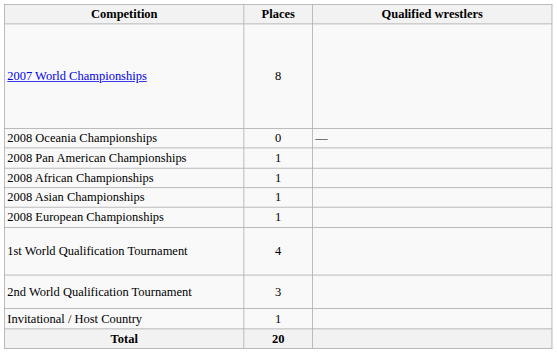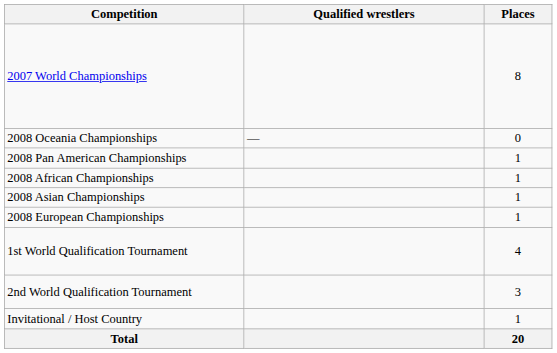 <table class = "wikitable">
 <tr>
 <th width=300>Competition</th>
+<th width=300>Qualified wrestlers</th>
 <th width=80>Places</th>
-<th width=300>Qualified wrestlers</th>
 </tr>
 <tr>
 <td><a href='#'>2007 World Championships</a></td>
+<td><br><br><br><br><br><br><br></td>
 <td align="center">8</td>
-<td><br><br><br><br><br><br><br></td>
 </tr>
 <tr>
 <td>2008 Oceania Championships</td>
+<td>—</td>
 <td align="center">0</td>
-<td>—</td>
 </tr>
 <tr>
 <td>2008 Pan American Championships</td>
+<td></td>
 <td align="center">1</td>
-<td></td>
 </tr>
 <tr>
 <td>2008 African Championships</td>
+<td></td>
 <td align="center">1</td>
-<td></td>
 </tr>
 <tr>
 <td>2008 Asian Championships</td>
+<td></td>
 <td align="center">1</td>
-<td></td>
 </tr>
 <tr>
 <td>2008 European Championships</td>
+<td></td>
 <td align="center">1</td>
-<td></td>
 </tr>
 <tr>
 <td>1st World Qualification Tournament</td>
+<td><br><br><br></td>
 <td align="center">4</td>
-<td><br><br><br></td>
 </tr>
 <tr>
 <td>2nd World Qualification Tournament</td>
+<td><br><br></td>
 <td align="center">3</td>
-<td><br><br></td>
 </tr>
 <tr>
 <td>Invitational / Host Country</td>
+<td></td>
 <td align="center">1</td>
-<td></td>
 </tr>
 <tr>
 <th>Total</th>
+<th></th>
 <th>20</th>
-<th></th>
 </tr>
 </table>
